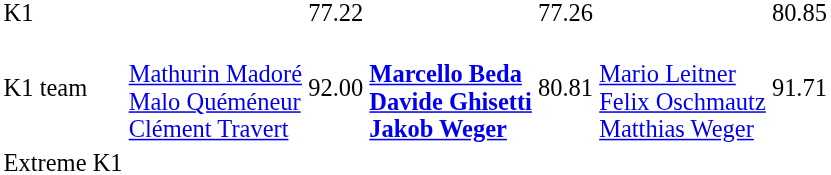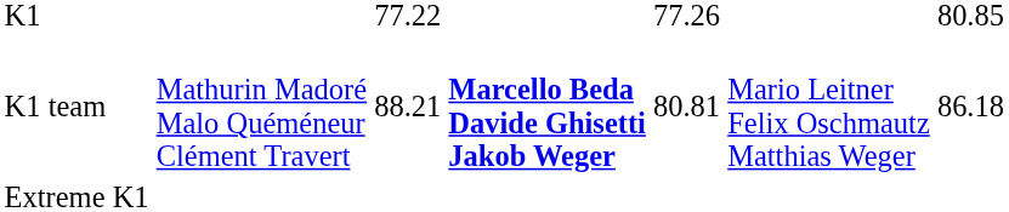 <table>
 <tr>
 <td>K1</td>
 <td></td>
 <td>77.22</td>
 <td></td>
 <td>77.26</td>
 <td></td>
 <td>80.85</td>
 </tr>
 <tr>
 <td>K1 team</td>
 <td><br><a href='#'>Mathurin Madoré</a><br><a href='#'>Malo Quéméneur</a><br><a href='#'>Clément Travert</a></td>
-<td>92.00</td>
+<td>88.21</td>
 <td><strong><br><a href='#'>Marcello Beda</a><br><a href='#'>Davide Ghisetti</a><br><a href='#'>Jakob Weger</a></strong></td>
 <td>80.81</td>
 <td><br><a href='#'>Mario Leitner</a><br><a href='#'>Felix Oschmautz</a><br><a href='#'>Matthias Weger</a></td>
-<td>91.71</td>
+<td>86.18</td>
 </tr>
 <tr>
 <td>Extreme K1</td>
 <td></td>
 <td></td>
 <td></td>
 <td></td>
 <td></td>
 <td></td>
 </tr>
 </table>
